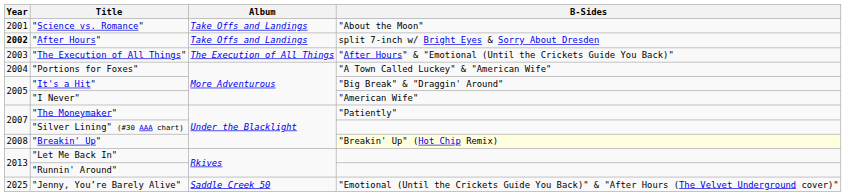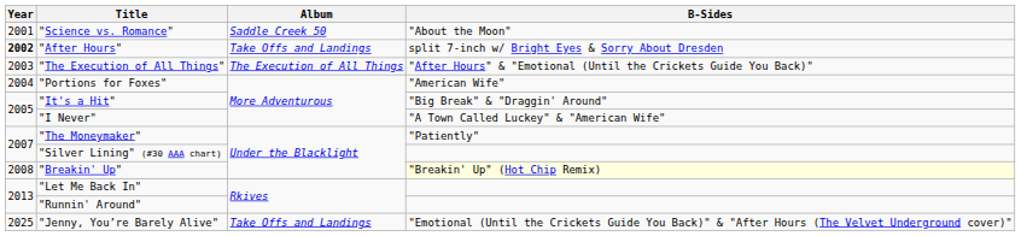 <table class="wikitable">
 <tr>
 <th align="left" valign="top">Year</th>
 <th align="left" valign="top">Title</th>
 <th align="left" valign="top">Album</th>
 <th align="left" valign="top">B-Sides</th>
 </tr>
 <tr>
 <td align="left" rowspan="1">2001</td>
 <td align="left" valign="top">"<a href='#'>Science vs. Romance</a>"</td>
-<td align="left"><em><a href='#'>Take Offs and Landings</a></em></td>
+<td align="left"><em><a href='#'>Saddle Creek 50</a></em></td>
 <td align="left" valign="top">"About the Moon"</td>
 </tr>
 <tr>
 <td align="left" rowspan="1"><strong>2002</strong></td>
 <td align="left" valign="top">"<a href='#'>After Hours</a>"</td>
 <td align="left"><em><a href='#'>Take Offs and Landings</a></em></td>
 <td align="left" valign="top">split 7-inch w/ <a href='#'>Bright Eyes</a> & <a href='#'>Sorry About Dresden</a></td>
 </tr>
 <tr>
 <td align="left" rowspan="1">2003</td>
 <td align="left" valign="top">"<a href='#'>The Execution of All Things</a>"</td>
 <td align="left"><em><a href='#'>The Execution of All Things</a></em></td>
 <td align="left" valign="top">"<a href='#'>After Hours</a>" & "Emotional (Until the Crickets Guide You Back)"</td>
 </tr>
 <tr>
 <td align="left" rowspan="1">2004</td>
 <td align="left" valign="top">"Portions for Foxes"</td>
 <td align="left" rowspan="3"><em><a href='#'>More Adventurous</a></em></td>
-<td align="left" valign="top">"A Town Called Luckey" & "American Wife"</td>
+<td align="left" valign="top">"American Wife"</td>
 </tr>
 <tr>
 <td align="left" rowspan="2">2005</td>
 <td align="left" valign="top">"<a href='#'>It's a Hit</a>"</td>
 <td align="left" valign="top">"Big Break" & "Draggin' Around"</td>
 </tr>
 <tr>
 <td align="left" valign="top">"I Never"</td>
-<td align="left" valign="top">"American Wife"</td>
+<td align="left" valign="top">"A Town Called Luckey" & "American Wife"</td>
 </tr>
 <tr>
 <td align="left" rowspan="2">2007</td>
 <td align="left" valign="top">"<a href='#'>The Moneymaker</a>"</td>
 <td align="left" rowspan="3"><em><a href='#'>Under the Blacklight</a></em></td>
 <td align="left" valign="top">"Patiently"</td>
 </tr>
 <tr>
 <td align="left" valign="top">"Silver Lining" <small>(#30 <a href='#'>AAA</a> chart)</small></td>
 <td align="left" valign="top"></td>
 </tr>
 <tr>
 <td align="left" rowspan="1">2008</td>
 <td align="left" valign="top">"<a href='#'>Breakin' Up</a>"</td>
 <td align="left" valign="top" style="background: lightyellow;">"Breakin' Up" (<a href='#'>Hot Chip</a> Remix)</td>
 </tr>
 <tr>
 <td align="left" rowspan="2">2013</td>
 <td align="left" valign="top">"Let Me Back In"</td>
 <td align="left" rowspan="2"><em><a href='#'>Rkives</a></em></td>
 <td align="left" valign="top"></td>
 </tr>
 <tr>
 <td align="left" valign="top">"Runnin' Around"</td>
 <td align="left" valign="top"></td>
 </tr>
 <tr>
 <td align="left" rowspan="1">2025</td>
 <td align="left" valign="top">"Jenny, You’re Barely Alive"</td>
-<td align="left"><em><a href='#'>Saddle Creek 50</a></em></td>
+<td align="left"><em><a href='#'>Take Offs and Landings</a></em></td>
 <td align="left" valign="top">"Emotional (Until the Crickets Guide You Back)" & "After Hours (<a href='#'>The Velvet Underground</a> cover)"</td>
 </tr>
 </table>
